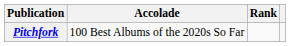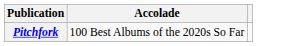 <table class="wikitable sortable plainrowheaders">
 <tr>
 <th scope="col">Publication</th>
 <th scope="col">Accolade</th>
-<th scope="col">Rank</th>
 <th scope="col" class="unsortable"></th>
 </tr>
 <tr>
 <th scope="row"><em><a href='#'>Pitchfork</a></em></th>
 <td>100 Best Albums of the 2020s So Far</td>
 <td></td>
-<td></td>
 </tr>
 </table>
